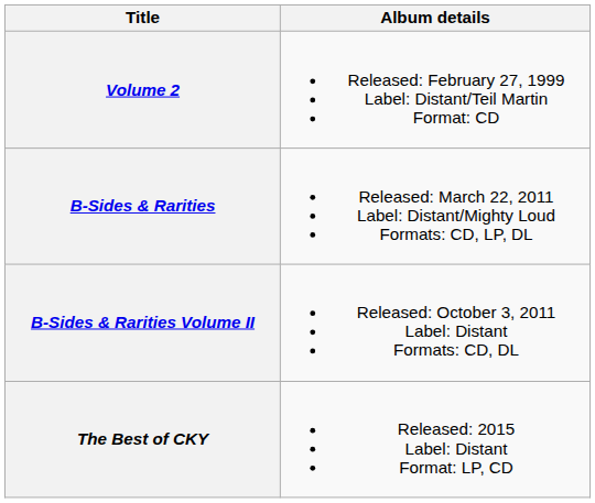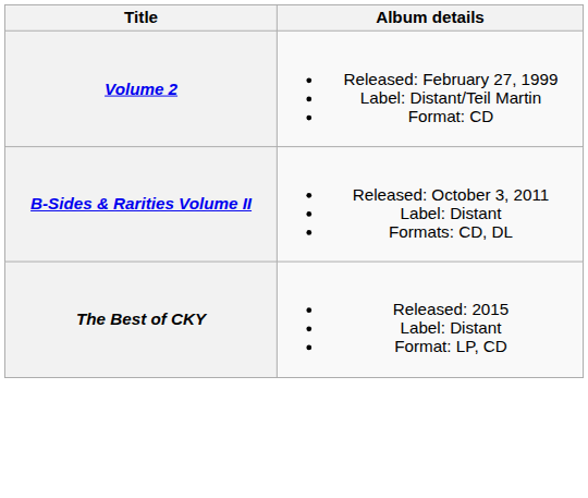 <table class="wikitable plainrowheaders" style="text-align:center">
 <tr>
 <th scope="col" style="width:16em">Title</th>
 <th scope="col" style="width:18em">Album details</th>
 </tr>
 <tr>
 <th scope="row"><em><a href='#'>Volume 2</a></em></th>
 <td><br><ul><li>Released: February 27, 1999</li><li>Label: Distant/Teil Martin</li><li>Format: CD</li></ul></td>
 </tr>
 <tr>
-<th scope="row"><em><a href='#'>B-Sides & Rarities</a></em></th>
-<td><br><ul><li>Released: March 22, 2011</li><li>Label: Distant/Mighty Loud</li><li>Formats: CD, LP, DL</li></ul></td>
-</tr>
-<tr>
 <th scope="row"><em><a href='#'>B-Sides & Rarities Volume II</a></em></th>
 <td><br><ul><li>Released: October 3, 2011</li><li>Label: Distant</li><li>Formats: CD, DL</li></ul></td>
 </tr>
 <tr>
 <th scope="row"><em>The Best of CKY</em></th>
 <td><br><ul><li>Released: 2015</li><li>Label: Distant</li><li>Format: LP, CD</li></ul></td>
 </tr>
 </table>
